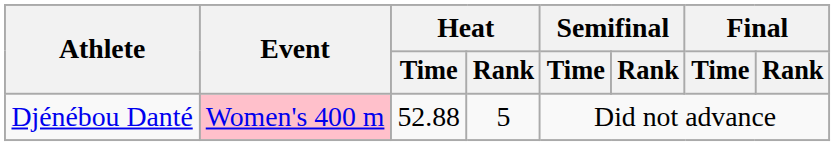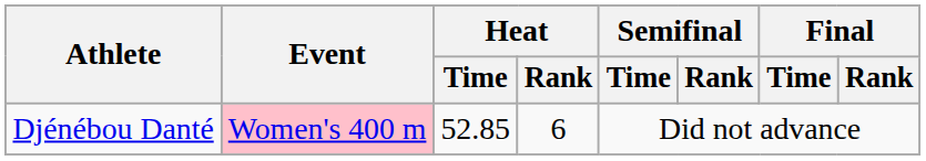 <table class=wikitable style="font-size:90%">
 <tr>
 <th rowspan="2">Athlete</th>
 <th rowspan="2">Event</th>
 <th colspan="2">Heat</th>
 <th colspan="2">Semifinal</th>
 <th colspan="2">Final</th>
 </tr>
 <tr style="font-size:95%">
 <th>Time</th>
 <th>Rank</th>
 <th>Time</th>
 <th>Rank</th>
 <th>Time</th>
 <th>Rank</th>
 </tr>
 <tr align=center>
 <td align=left><a href='#'>Djénébou Danté</a></td>
 <td align=left style="background: pink;"><a href='#'>Women's 400 m</a></td>
-<td>52.88</td>
-<td>5</td>
+<td>52.85</td>
+<td>6</td>
 <td colspan=4>Did not advance</td>
 </tr>
 </table>
